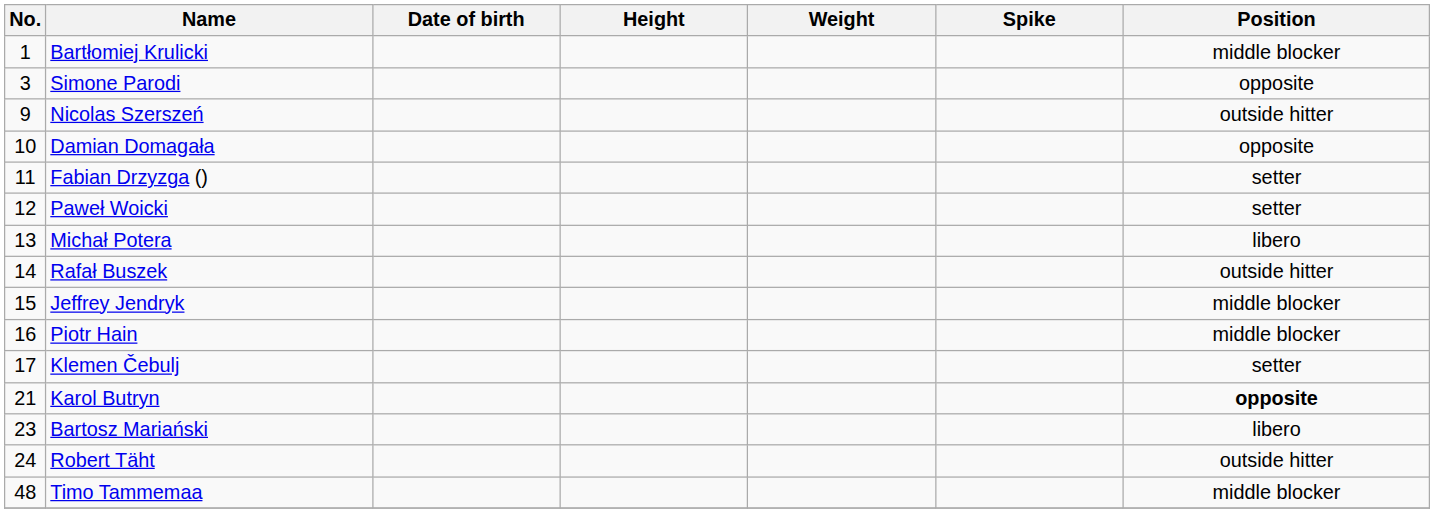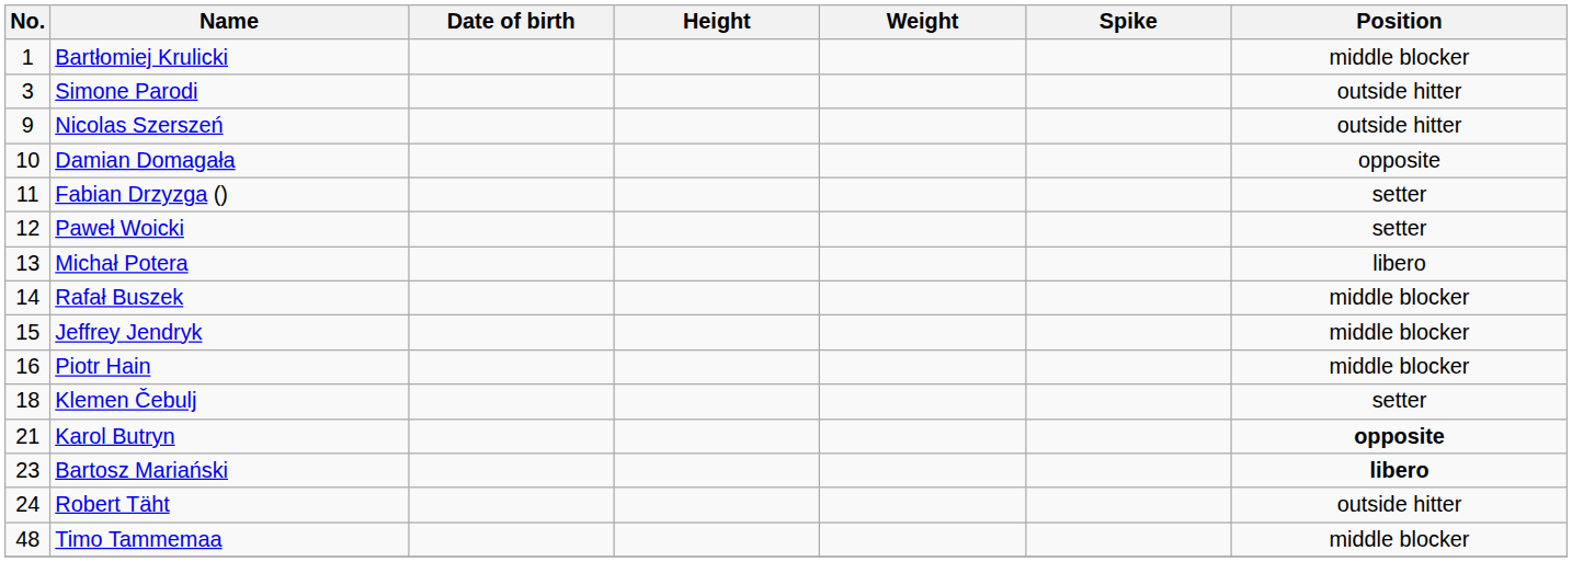 <table class="wikitable sortable" style="font-size:100%; text-align:center;">
 <tr>
 <th>No.</th>
 <th style="width:16em">Name</th>
 <th style="width:9em">Date of birth</th>
 <th style="width:9em">Height</th>
 <th style="width:9em">Weight</th>
 <th style="width:9em">Spike</th>
 <th style="width:15em">Position</th>
 </tr>
 <tr>
 <td>1</td>
 <td align=left> <a href='#'>Bartłomiej Krulicki</a></td>
 <td align=right></td>
 <td></td>
 <td></td>
 <td></td>
 <td>middle blocker</td>
 </tr>
 <tr>
 <td>3</td>
 <td align=left> <a href='#'>Simone Parodi</a></td>
 <td align=right></td>
 <td></td>
 <td></td>
 <td></td>
-<td>opposite</td>
+<td>outside hitter</td>
 </tr>
 <tr>
 <td>9</td>
 <td align=left> <a href='#'>Nicolas Szerszeń</a></td>
 <td align=right></td>
 <td></td>
 <td></td>
 <td></td>
 <td>outside hitter</td>
 </tr>
 <tr>
 <td>10</td>
 <td align=left> <a href='#'>Damian Domagała</a></td>
 <td align=right></td>
 <td></td>
 <td></td>
 <td></td>
 <td>opposite</td>
 </tr>
 <tr>
 <td>11</td>
 <td align=left> <a href='#'>Fabian Drzyzga</a> ()</td>
 <td align=right></td>
 <td></td>
 <td></td>
 <td></td>
 <td>setter</td>
 </tr>
 <tr>
 <td>12</td>
 <td align=left> <a href='#'>Paweł Woicki</a></td>
 <td align=right></td>
 <td></td>
 <td></td>
 <td></td>
 <td>setter</td>
 </tr>
 <tr>
 <td>13</td>
 <td align=left> <a href='#'>Michał Potera</a></td>
 <td align=right></td>
 <td></td>
 <td></td>
 <td></td>
 <td>libero</td>
 </tr>
 <tr>
 <td>14</td>
 <td align=left> <a href='#'>Rafał Buszek</a></td>
 <td align=right></td>
 <td></td>
 <td></td>
 <td></td>
-<td>outside hitter</td>
+<td>middle blocker</td>
 </tr>
 <tr>
 <td>15</td>
 <td align=left> <a href='#'>Jeffrey Jendryk</a></td>
 <td align=right></td>
 <td></td>
 <td></td>
 <td></td>
 <td>middle blocker</td>
 </tr>
 <tr>
 <td>16</td>
 <td align=left> <a href='#'>Piotr Hain</a></td>
 <td align=right></td>
 <td></td>
 <td></td>
 <td></td>
 <td>middle blocker</td>
 </tr>
 <tr>
-<td>17</td>
+<td>18</td>
 <td align=left> <a href='#'>Klemen Čebulj</a></td>
 <td align=right></td>
 <td></td>
 <td></td>
 <td></td>
 <td>setter</td>
 </tr>
 <tr>
 <td>21</td>
 <td align=left> <a href='#'>Karol Butryn</a></td>
 <td align=right></td>
 <td></td>
 <td></td>
 <td></td>
 <td><strong>opposite</strong></td>
 </tr>
 <tr>
 <td>23</td>
 <td align=left> <a href='#'>Bartosz Mariański</a></td>
 <td align=right></td>
 <td></td>
 <td></td>
 <td></td>
-<td>libero</td>
+<td><strong>libero</strong></td>
 </tr>
 <tr>
 <td>24</td>
 <td align=left> <a href='#'>Robert Täht</a></td>
 <td align=right></td>
 <td></td>
 <td></td>
 <td></td>
 <td>outside hitter</td>
 </tr>
 <tr>
 <td>48</td>
 <td align=left> <a href='#'>Timo Tammemaa</a></td>
 <td align=right></td>
 <td></td>
 <td></td>
 <td></td>
 <td>middle blocker</td>
 </tr>
 <tr>
 </tr>
 </table>
